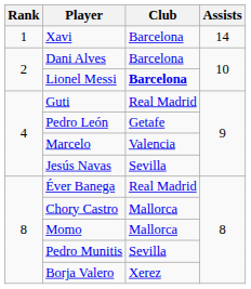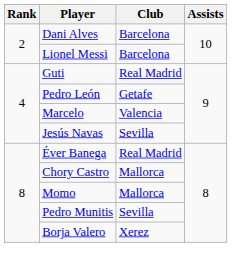 <table class="wikitable">
 <tr>
 <th>Rank</th>
 <th>Player</th>
 <th>Club</th>
 <th>Assists</th>
-</tr>
-<tr>
-<td align=center>1</td>
-<td> <a href='#'>Xavi</a></td>
-<td><a href='#'>Barcelona</a></td>
-<td align=center>14</td>
 </tr>
 <tr>
 <td rowspan=2 align=center>2</td>
 <td> <a href='#'>Dani Alves</a></td>
 <td><a href='#'>Barcelona</a></td>
 <td rowspan=2 align=center>10</td>
 </tr>
 <tr>
 <td> <a href='#'>Lionel Messi</a></td>
-<td><strong><a href='#'>Barcelona</a></strong></td>
+<td><a href='#'>Barcelona</a></td>
 </tr>
 <tr>
 <td rowspan=4 align=center>4</td>
 <td> <a href='#'>Guti</a></td>
 <td><a href='#'>Real Madrid</a></td>
 <td rowspan=4 align=center>9</td>
 </tr>
 <tr>
 <td> <a href='#'>Pedro León</a></td>
 <td><a href='#'>Getafe</a></td>
 </tr>
 <tr>
 <td> <a href='#'>Marcelo</a></td>
 <td><a href='#'>Valencia</a></td>
 </tr>
 <tr>
 <td> <a href='#'>Jesús Navas</a></td>
 <td><a href='#'>Sevilla</a></td>
 </tr>
 <tr>
 <td rowspan=5 align=center>8</td>
 <td> <a href='#'>Éver Banega</a></td>
 <td><a href='#'>Real Madrid</a></td>
 <td rowspan=5 align=center>8</td>
 </tr>
 <tr>
 <td> <a href='#'>Chory Castro</a></td>
 <td><a href='#'>Mallorca</a></td>
 </tr>
 <tr>
 <td> <a href='#'>Momo</a></td>
 <td><a href='#'>Mallorca</a></td>
 </tr>
 <tr>
 <td> <a href='#'>Pedro Munitis</a></td>
 <td><a href='#'>Sevilla</a></td>
 </tr>
 <tr>
 <td> <a href='#'>Borja Valero</a></td>
 <td><a href='#'>Xerez</a></td>
 </tr>
 </table>
